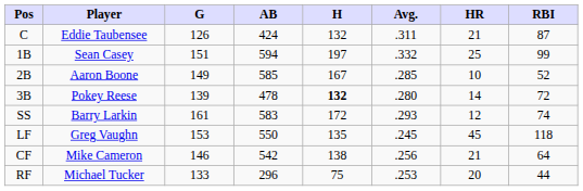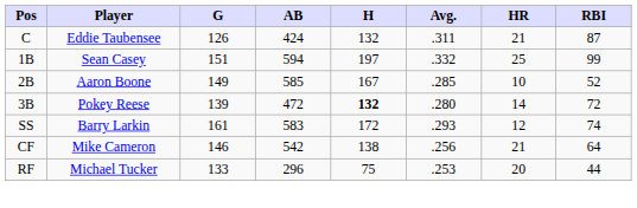 <table class="wikitable sortable">
 <tr>
 <th style="background:#ddf; width:5%;">Pos</th>
 <th style="background:#ddf; width:16%;">Player</th>
 <th style="background:#ddf; width:9%;">G</th>
 <th style="background:#ddf; width:9%;">AB</th>
 <th style="background:#ddf; width:9%;">H</th>
 <th style="background:#ddf; width:9%;">Avg.</th>
 <th style="background:#ddf; width:9%;">HR</th>
 <th style="background:#ddf; width:9%;">RBI</th>
 </tr>
 <tr style="text-align:center;">
 <td>C</td>
 <td><a href='#'>Eddie Taubensee</a></td>
 <td>126</td>
 <td>424</td>
 <td>132</td>
 <td>.311</td>
 <td>21</td>
 <td>87</td>
 </tr>
 <tr style="text-align:center;">
 <td>1B</td>
 <td><a href='#'>Sean Casey</a></td>
 <td>151</td>
 <td>594</td>
 <td>197</td>
 <td>.332</td>
 <td>25</td>
 <td>99</td>
 </tr>
 <tr style="text-align:center;">
 <td>2B</td>
 <td><a href='#'>Aaron Boone</a></td>
 <td>149</td>
 <td>585</td>
 <td>167</td>
 <td>.285</td>
 <td>10</td>
 <td>52</td>
 </tr>
 <tr style="text-align:center;">
 <td>3B</td>
 <td><a href='#'>Pokey Reese</a></td>
 <td>139</td>
-<td>478</td>
+<td>472</td>
 <td><strong>132</strong></td>
 <td>.280</td>
 <td>14</td>
 <td>72</td>
 </tr>
 <tr style="text-align:center;">
 <td>SS</td>
 <td><a href='#'>Barry Larkin</a></td>
 <td>161</td>
 <td>583</td>
 <td>172</td>
 <td>.293</td>
 <td>12</td>
 <td>74</td>
-</tr>
-<tr style="text-align:center;">
-<td>LF</td>
-<td><a href='#'>Greg Vaughn</a></td>
-<td>153</td>
-<td>550</td>
-<td>135</td>
-<td>.245</td>
-<td>45</td>
-<td>118</td>
 </tr>
 <tr style="text-align:center;">
 <td>CF</td>
 <td><a href='#'>Mike Cameron</a></td>
 <td>146</td>
 <td>542</td>
 <td>138</td>
 <td>.256</td>
 <td>21</td>
 <td>64</td>
 </tr>
 <tr style="text-align:center;">
 <td>RF</td>
 <td><a href='#'>Michael Tucker</a></td>
 <td>133</td>
 <td>296</td>
 <td>75</td>
 <td>.253</td>
 <td>20</td>
 <td>44</td>
 </tr>
 </table>
